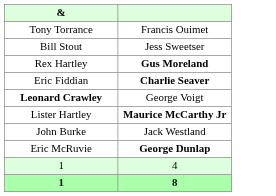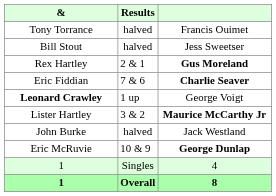 <table border="1" cellpadding="3" style="border-collapse: collapse; text-align:center;">
 <tr style="background:#ddffdd;">
 <th width=160> & </th>
+<th>Results</th>
 <th width=160></th>
 </tr>
 <tr>
 <td>Tony Torrance</td>
+<td>halved</td>
 <td>Francis Ouimet</td>
 </tr>
 <tr>
 <td>Bill Stout</td>
+<td>halved</td>
 <td>Jess Sweetser</td>
 </tr>
 <tr>
 <td>Rex Hartley</td>
+<td align=left> 2 & 1</td>
 <td><strong>Gus Moreland</strong></td>
 </tr>
 <tr>
 <td>Eric Fiddian</td>
+<td align=left> 7 & 6</td>
 <td><strong>Charlie Seaver</strong></td>
 </tr>
 <tr>
 <td><strong>Leonard Crawley</strong></td>
+<td align=left> 1 up</td>
 <td>George Voigt</td>
 </tr>
 <tr>
 <td>Lister Hartley</td>
+<td align=left> 3 & 2</td>
 <td><strong>Maurice McCarthy Jr</strong></td>
 </tr>
 <tr>
 <td>John Burke</td>
+<td>halved</td>
 <td>Jack Westland</td>
 </tr>
 <tr>
 <td>Eric McRuvie</td>
+<td align=left> 10 & 9</td>
 <td><strong>George Dunlap</strong></td>
 </tr>
 <tr style="background:#ddffdd;">
 <td>1</td>
+<td>Singles</td>
 <td>4</td>
 </tr>
 <tr style="background:#aaffaa;">
 <th>1</th>
+<th>Overall</th>
 <th>8</th>
 </tr>
 </table>
